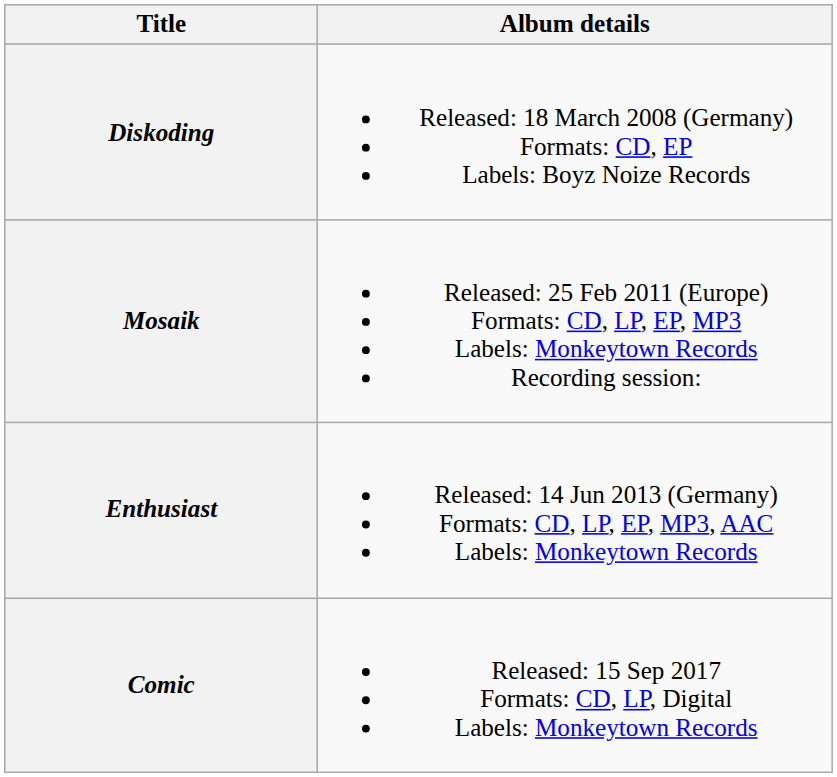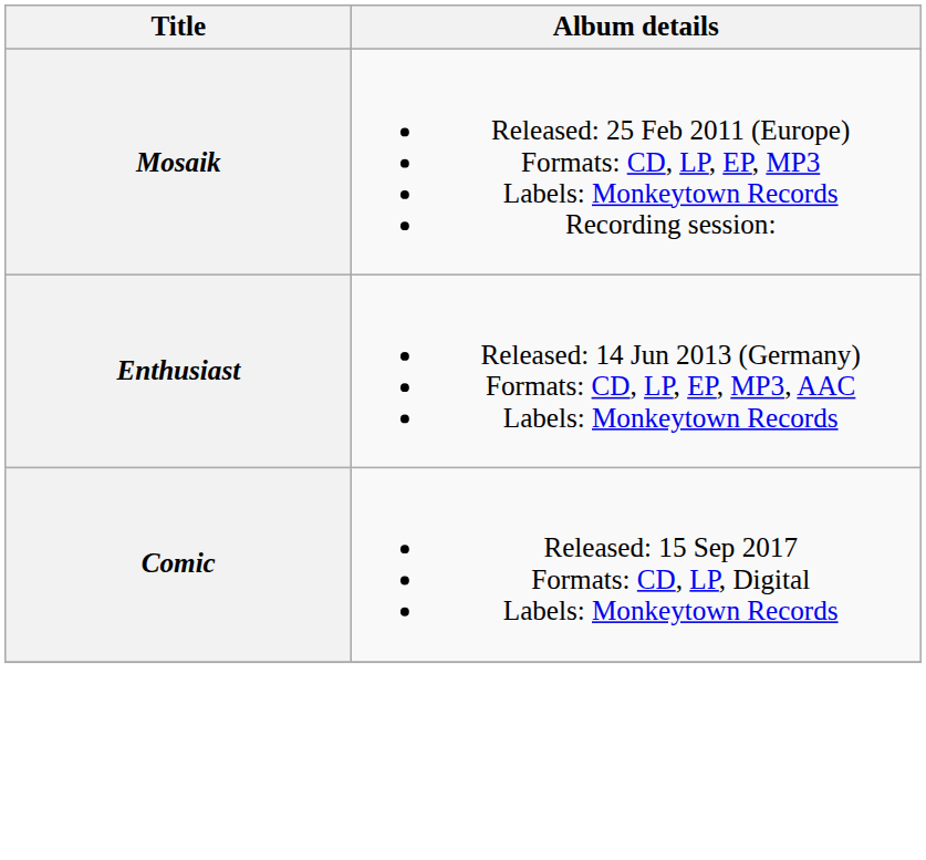 <table class="wikitable plainrowheaders" style="text-align:center;">
 <tr>
 <th scope="col" style="width:12em;">Title</th>
 <th scope="col" style="width:20em;">Album details</th>
-</tr>
-<tr>
-<th scope="row"><em>Diskoding</em></th>
-<td><br><ul><li>Released: 18 March 2008 <span>(Germany)</span></li><li>Formats: <a href='#'>CD</a>, <a href='#'>EP</a></li><li>Labels: Boyz Noize Records</li></ul></td>
 </tr>
 <tr>
 <th scope="row"><em>Mosaik</em></th>
 <td><br><ul><li>Released: 25 Feb 2011 <span>(Europe)</span></li><li>Formats: <a href='#'>CD</a>, <a href='#'>LP</a>, <a href='#'>EP</a>, <a href='#'>MP3</a></li><li>Labels: <a href='#'>Monkeytown Records</a></li><li>Recording session:</li></ul></td>
 </tr>
 <tr>
 <th scope="row"><em>Enthusiast</em></th>
 <td><br><ul><li>Released: 14 Jun 2013 <span>(Germany)</span></li><li>Formats: <a href='#'>CD</a>, <a href='#'>LP</a>, <a href='#'>EP</a>, <a href='#'>MP3</a>, <a href='#'>AAC</a></li><li>Labels: <a href='#'>Monkeytown Records</a></li></ul></td>
 </tr>
 <tr>
 <th scope="row"><em>Comic</em></th>
 <td><br><ul><li>Released: 15 Sep 2017<span></span></li><li>Formats: <a href='#'>CD</a>, <a href='#'>LP</a>, Digital</li><li>Labels: <a href='#'>Monkeytown Records</a></li></ul></td>
 </tr>
 <tr>
 </tr>
 </table>
